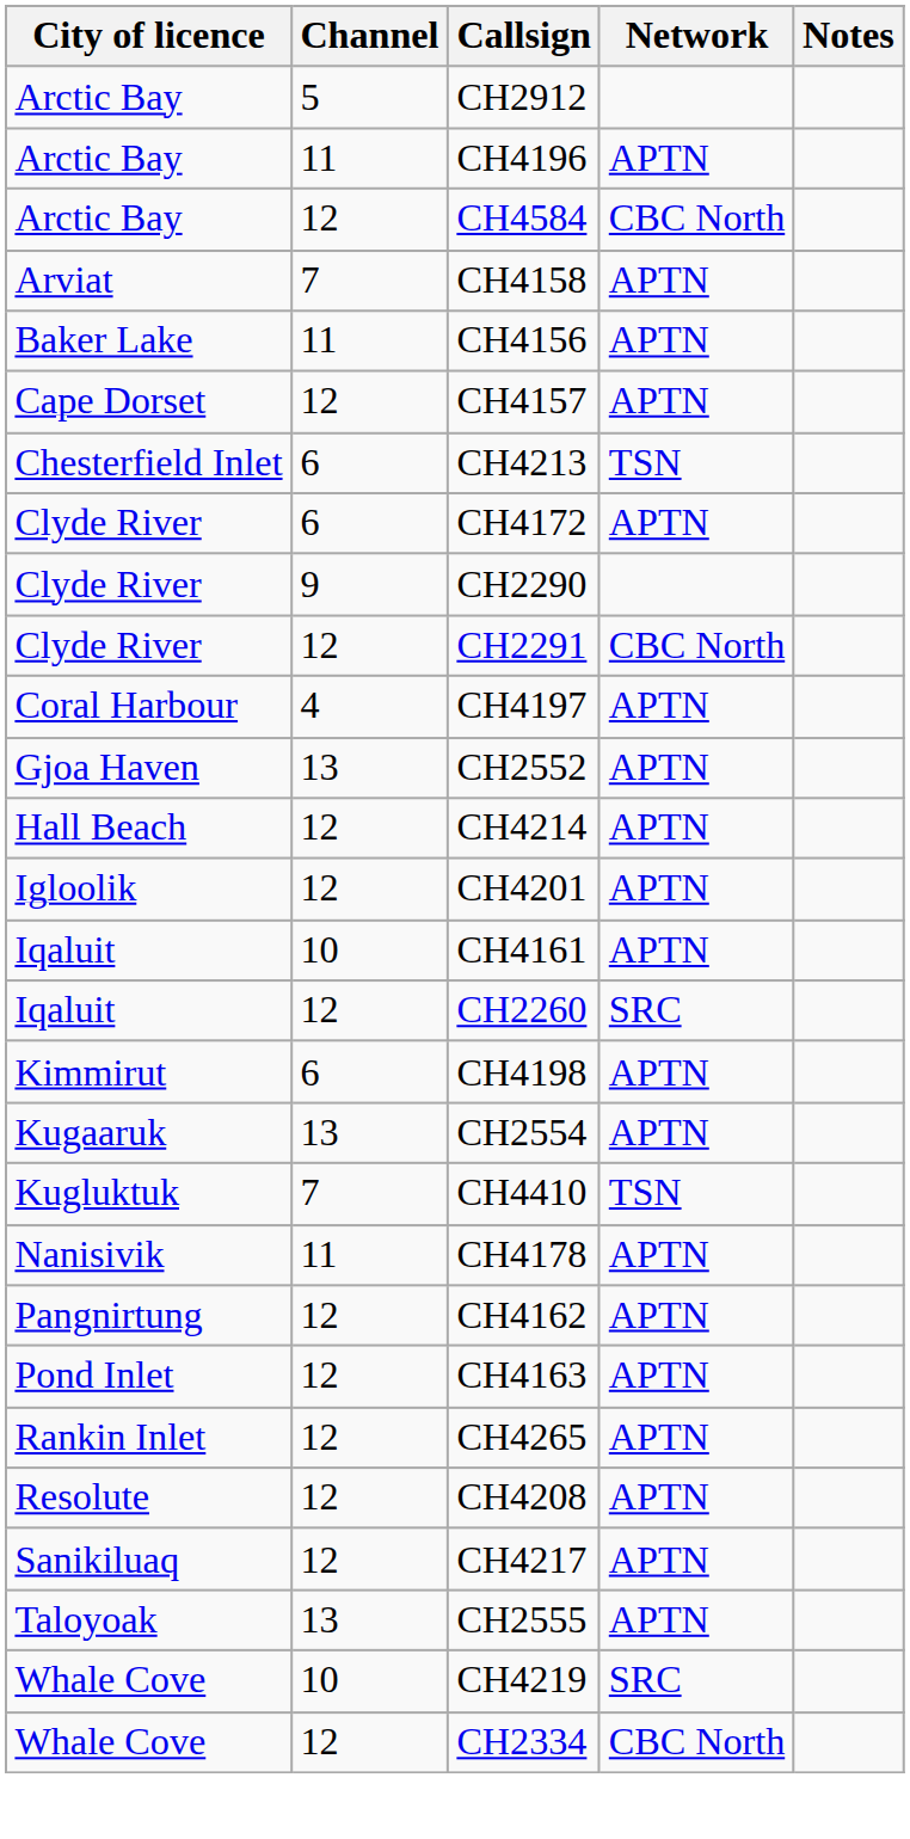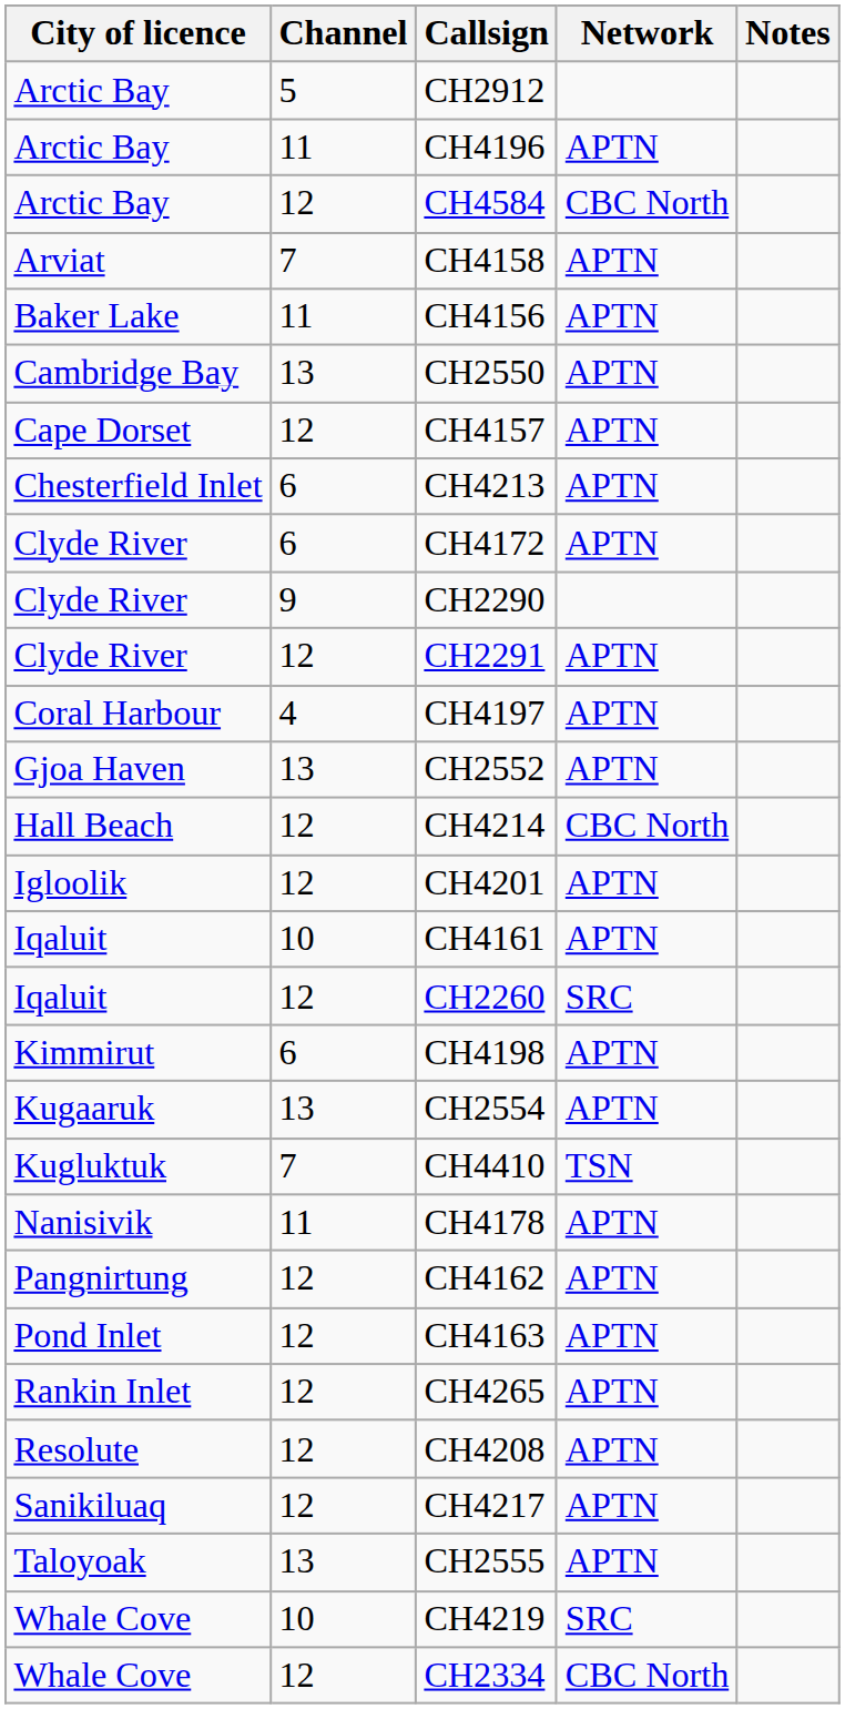 <table class="sortable wikitable">
 <tr>
 <th>City of licence</th>
 <th>Channel</th>
 <th>Callsign</th>
 <th>Network</th>
 <th>Notes</th>
 </tr>
 <tr>
 <td><a href='#'>Arctic Bay</a></td>
 <td>5</td>
 <td>CH2912</td>
 <td></td>
 <td></td>
 </tr>
 <tr>
 <td><a href='#'>Arctic Bay</a></td>
 <td>11</td>
 <td>CH4196</td>
 <td><a href='#'>APTN</a></td>
 <td></td>
 </tr>
 <tr>
 <td><a href='#'>Arctic Bay</a></td>
 <td>12</td>
 <td><a href='#'>CH4584</a>  </td>
 <td><a href='#'>CBC North</a></td>
 <td></td>
 </tr>
 <tr>
 <td><a href='#'>Arviat</a></td>
 <td>7</td>
 <td>CH4158</td>
 <td><a href='#'>APTN</a></td>
 <td></td>
 </tr>
 <tr>
 <td><a href='#'>Baker Lake</a></td>
 <td>11</td>
 <td>CH4156</td>
 <td><a href='#'>APTN</a></td>
 <td></td>
 </tr>
 <tr>
+<td><a href='#'>Cambridge Bay</a></td>
+<td>13</td>
+<td>CH2550</td>
+<td><a href='#'>APTN</a></td>
+<td></td>
+</tr>
+<tr>
 <td><a href='#'>Cape Dorset</a></td>
 <td>12</td>
 <td>CH4157</td>
 <td><a href='#'>APTN</a></td>
 <td></td>
 </tr>
 <tr>
 <td><a href='#'>Chesterfield Inlet</a></td>
 <td>6</td>
 <td>CH4213</td>
-<td><a href='#'>TSN</a></td>
+<td><a href='#'>APTN</a></td>
 <td></td>
 </tr>
 <tr>
 <td><a href='#'>Clyde River</a></td>
 <td>6</td>
 <td>CH4172</td>
 <td><a href='#'>APTN</a></td>
 <td></td>
 </tr>
 <tr>
 <td><a href='#'>Clyde River</a></td>
 <td>9</td>
 <td>CH2290</td>
 <td></td>
 <td></td>
 </tr>
 <tr>
 <td><a href='#'>Clyde River</a></td>
 <td>12</td>
 <td><a href='#'>CH2291</a>  </td>
-<td><a href='#'>CBC North</a></td>
+<td><a href='#'>APTN</a></td>
 <td></td>
 </tr>
 <tr>
 <td><a href='#'>Coral Harbour</a></td>
 <td>4</td>
 <td>CH4197</td>
 <td><a href='#'>APTN</a></td>
 <td></td>
 </tr>
 <tr>
 <td><a href='#'>Gjoa Haven</a></td>
 <td>13</td>
 <td>CH2552</td>
 <td><a href='#'>APTN</a></td>
 <td></td>
 </tr>
 <tr>
 <td><a href='#'>Hall Beach</a></td>
 <td>12</td>
 <td>CH4214</td>
-<td><a href='#'>APTN</a></td>
+<td><a href='#'>CBC North</a></td>
 <td></td>
 </tr>
 <tr>
 <td><a href='#'>Igloolik</a></td>
 <td>12</td>
 <td>CH4201</td>
 <td><a href='#'>APTN</a></td>
 <td></td>
 </tr>
 <tr>
 <td><a href='#'>Iqaluit</a></td>
 <td>10</td>
 <td>CH4161</td>
 <td><a href='#'>APTN</a></td>
 <td></td>
 </tr>
 <tr>
 <td><a href='#'>Iqaluit</a></td>
 <td>12</td>
 <td><a href='#'>CH2260</a> </td>
 <td><a href='#'>SRC</a></td>
 <td></td>
 </tr>
 <tr>
 <td><a href='#'>Kimmirut</a></td>
 <td>6</td>
 <td>CH4198</td>
 <td><a href='#'>APTN</a></td>
 <td></td>
 </tr>
 <tr>
 <td><a href='#'>Kugaaruk</a></td>
 <td>13</td>
 <td>CH2554</td>
 <td><a href='#'>APTN</a></td>
 <td></td>
 </tr>
 <tr>
 <td><a href='#'>Kugluktuk</a></td>
 <td>7</td>
 <td>CH4410</td>
 <td><a href='#'>TSN</a></td>
 <td></td>
 </tr>
 <tr>
 <td><a href='#'>Nanisivik</a></td>
 <td>11</td>
 <td>CH4178</td>
 <td><a href='#'>APTN</a></td>
 <td></td>
 </tr>
 <tr>
 <td><a href='#'>Pangnirtung</a></td>
 <td>12</td>
 <td>CH4162</td>
 <td><a href='#'>APTN</a></td>
 <td></td>
 </tr>
 <tr>
 <td><a href='#'>Pond Inlet</a></td>
 <td>12</td>
 <td>CH4163</td>
 <td><a href='#'>APTN</a></td>
 <td></td>
 </tr>
 <tr>
 <td><a href='#'>Rankin Inlet</a></td>
 <td>12</td>
 <td>CH4265</td>
 <td><a href='#'>APTN</a></td>
 <td></td>
 </tr>
 <tr>
 <td><a href='#'>Resolute</a></td>
 <td>12</td>
 <td>CH4208</td>
 <td><a href='#'>APTN</a></td>
 <td></td>
 </tr>
 <tr>
 <td><a href='#'>Sanikiluaq</a></td>
 <td>12</td>
 <td>CH4217</td>
 <td><a href='#'>APTN</a></td>
 <td></td>
 </tr>
 <tr>
 <td><a href='#'>Taloyoak</a></td>
 <td>13</td>
 <td>CH2555</td>
 <td><a href='#'>APTN</a></td>
 <td></td>
 </tr>
 <tr>
 <td><a href='#'>Whale Cove</a></td>
 <td>10</td>
 <td>CH4219</td>
 <td><a href='#'>SRC</a></td>
 <td></td>
 </tr>
 <tr>
 <td><a href='#'>Whale Cove</a></td>
 <td>12</td>
 <td><a href='#'>CH2334</a>  </td>
 <td><a href='#'>CBC North</a></td>
 <td></td>
 </tr>
 </table>
